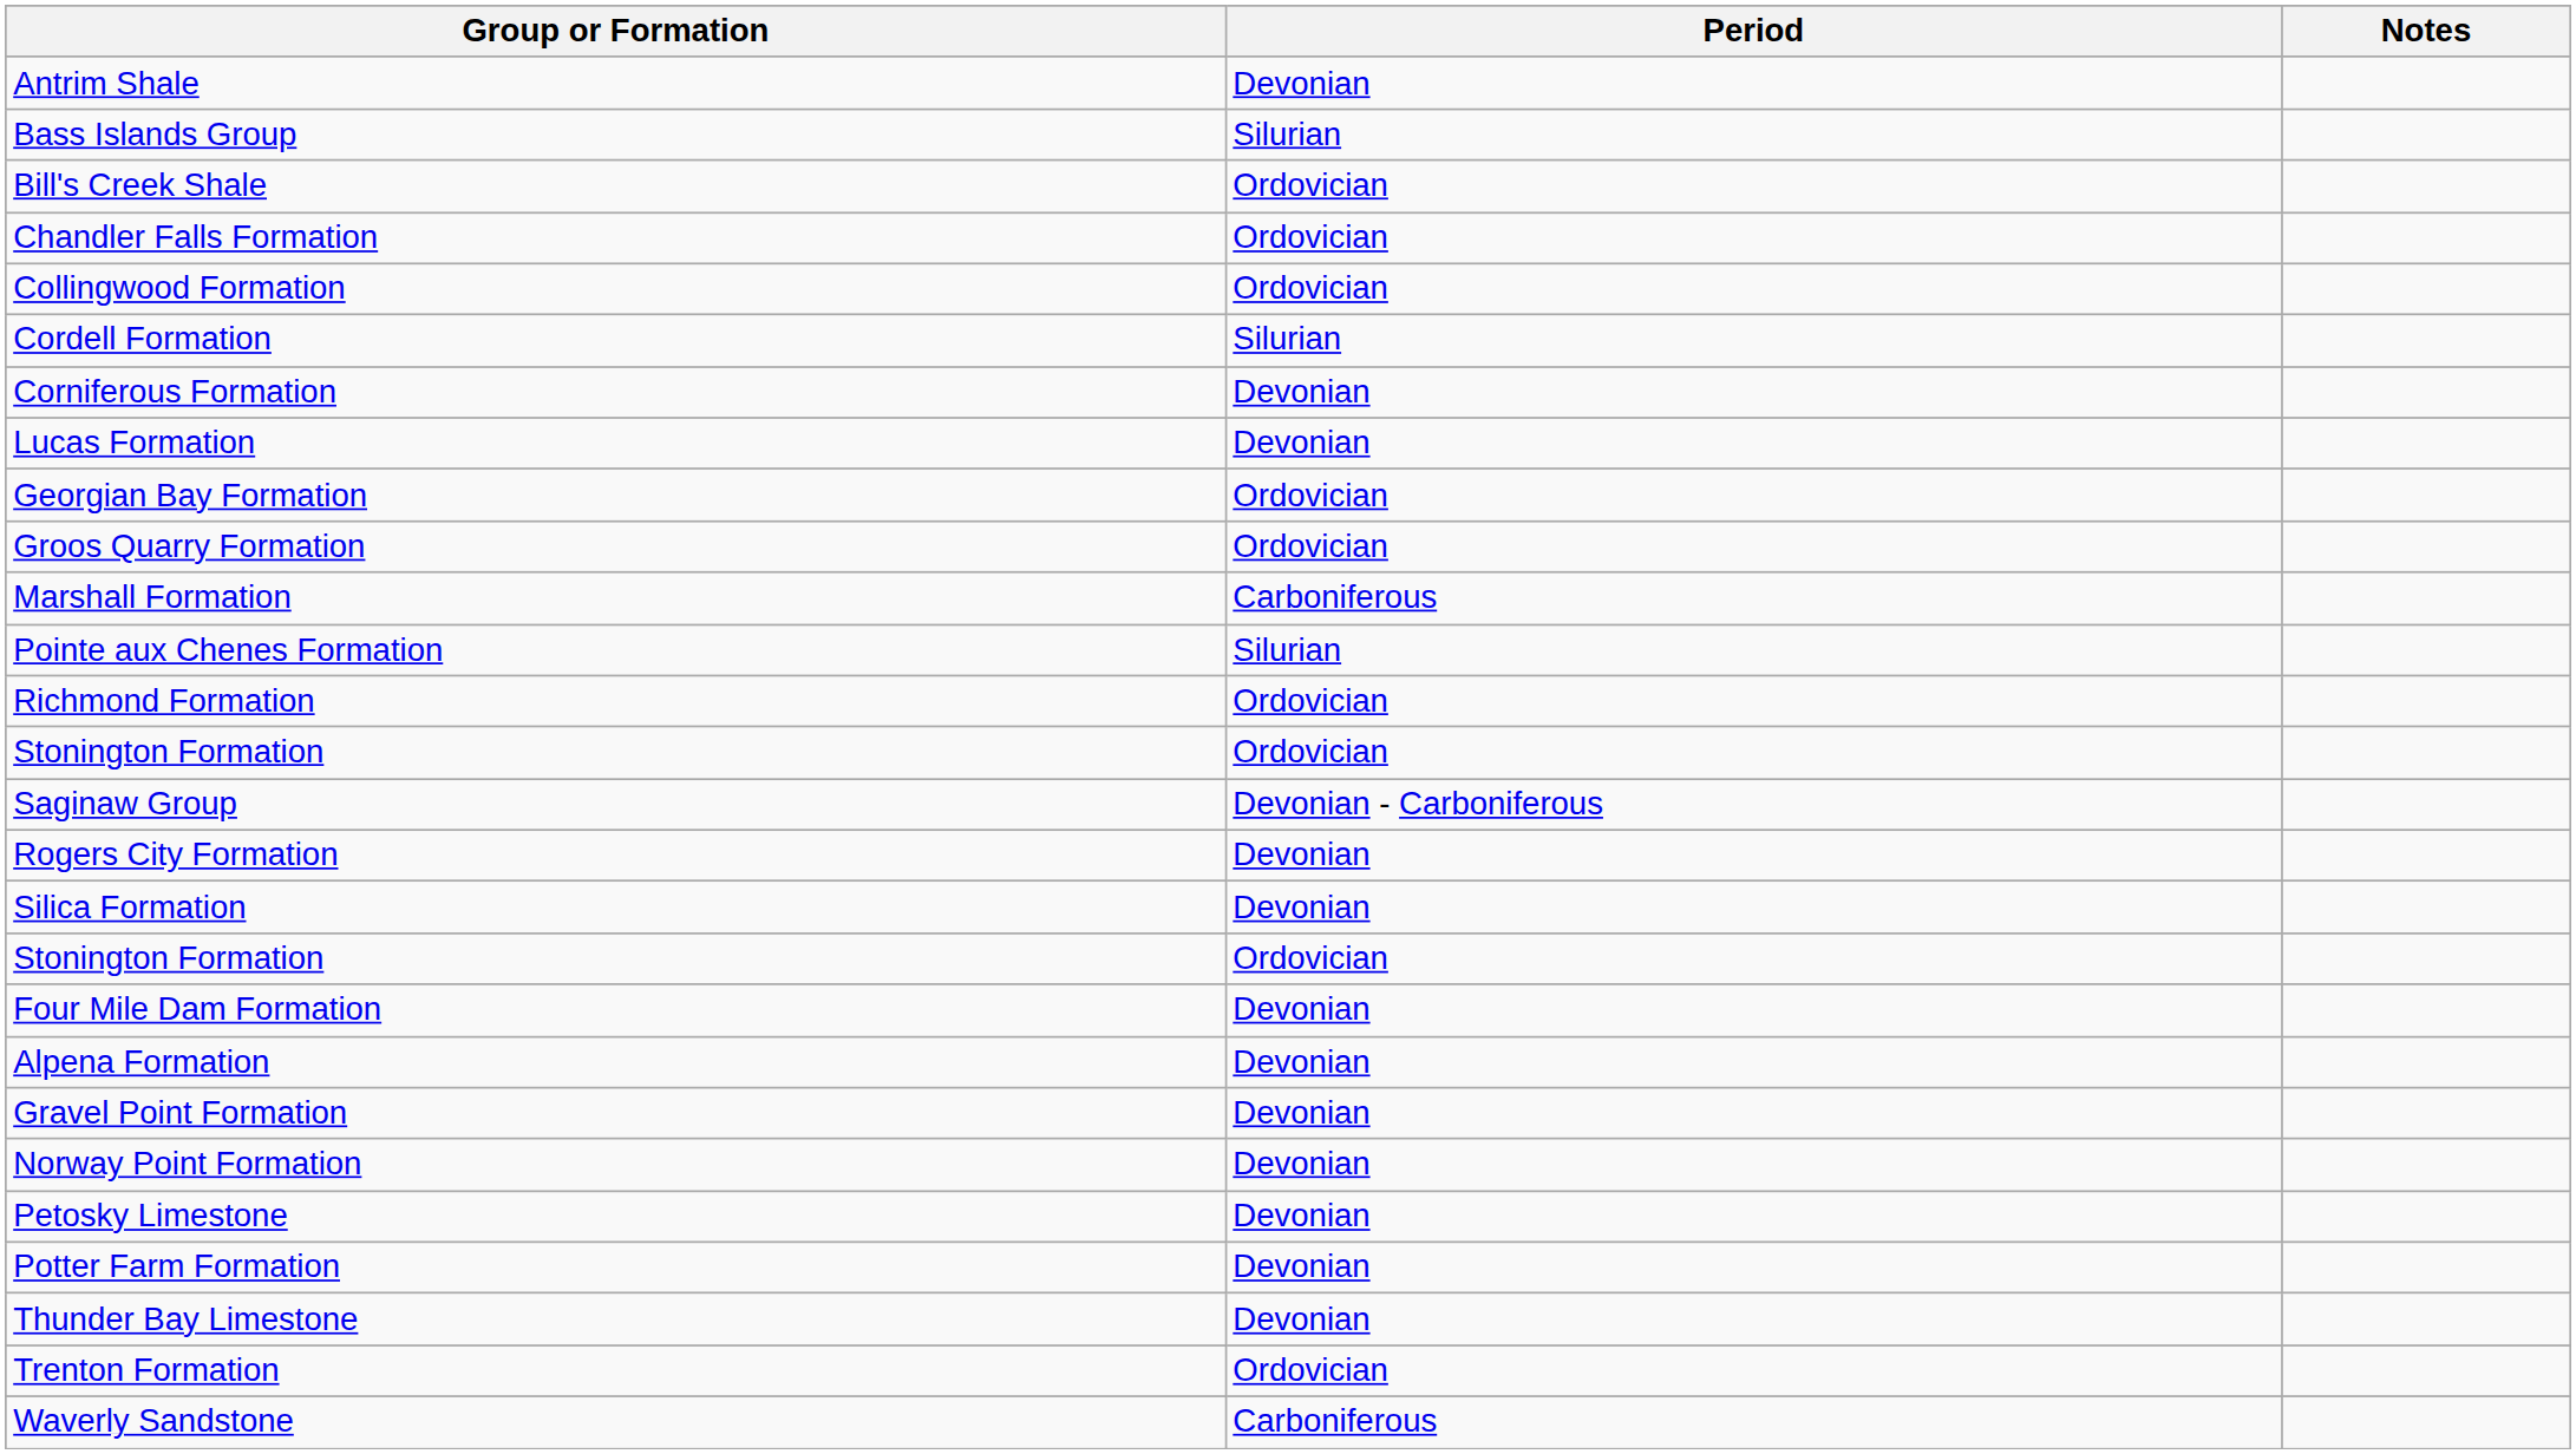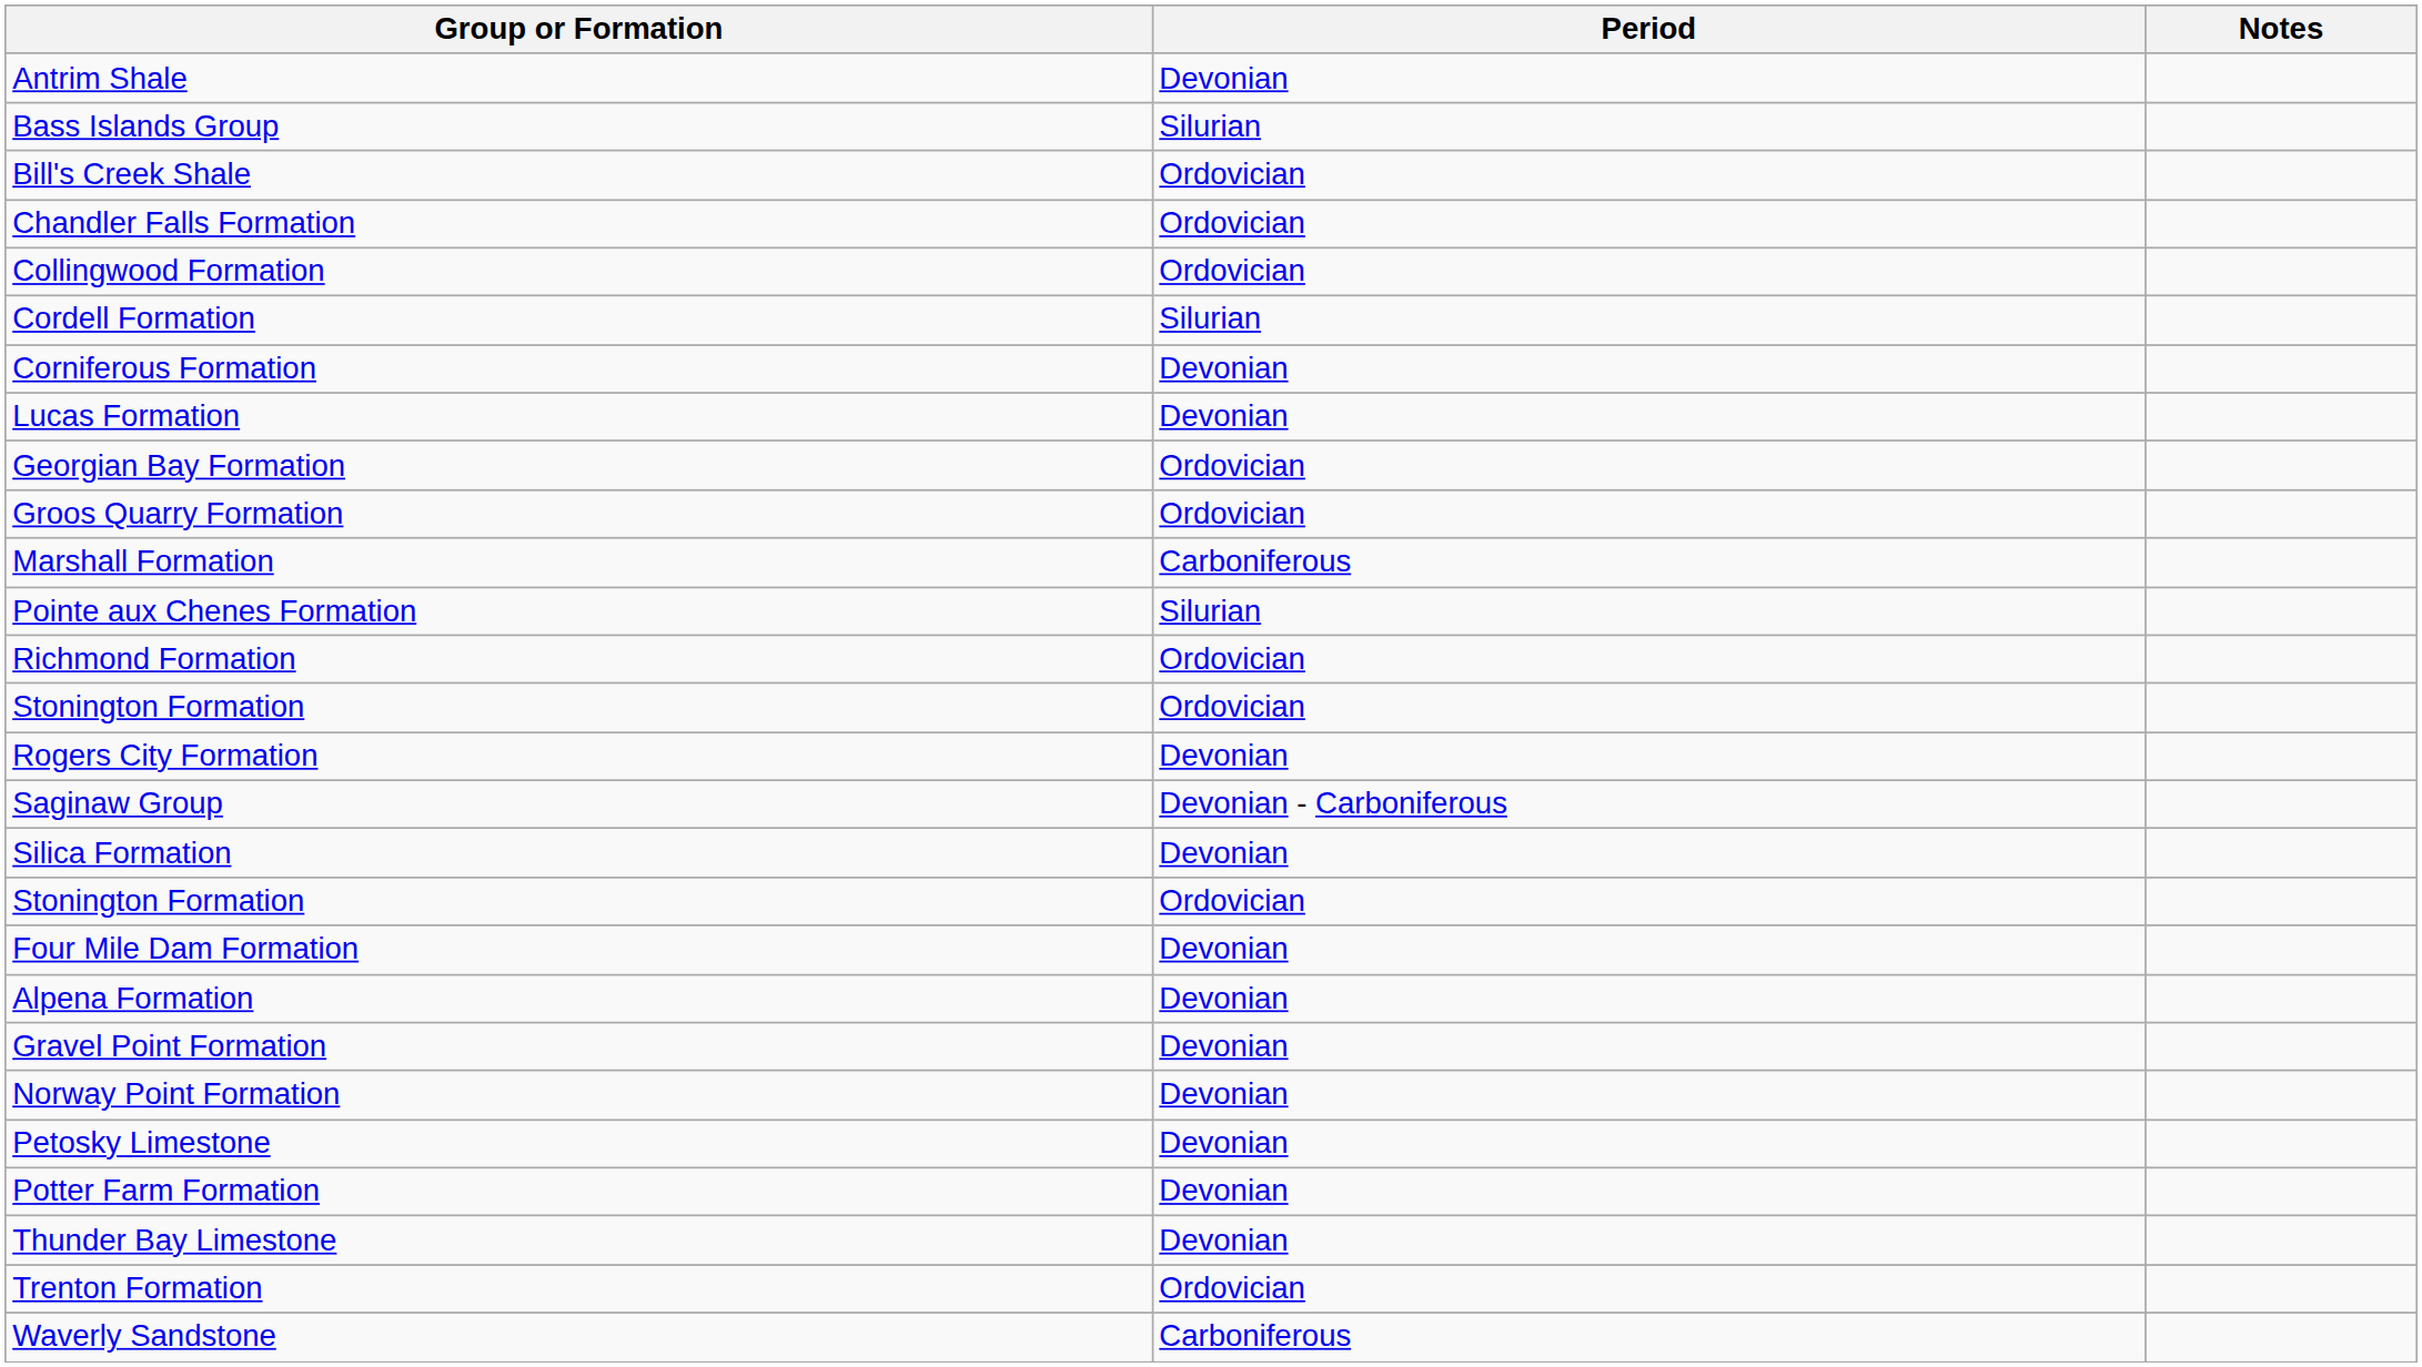 <table class="wikitable sortable" style="width: 100%;">
 <tr>
 <th>Group or Formation</th>
 <th>Period</th>
 <th class="unsortable">Notes</th>
 </tr>
 <tr>
 <td><a href='#'>Antrim Shale</a></td>
 <td><a href='#'>Devonian</a></td>
 <td></td>
 </tr>
 <tr>
 <td><a href='#'>Bass Islands Group</a></td>
 <td><a href='#'>Silurian</a></td>
 <td></td>
 </tr>
 <tr>
 <td><a href='#'>Bill's Creek Shale</a></td>
 <td><a href='#'>Ordovician</a></td>
 <td></td>
 </tr>
 <tr>
 <td><a href='#'>Chandler Falls Formation</a></td>
 <td><a href='#'>Ordovician</a></td>
 <td></td>
 </tr>
 <tr>
 <td><a href='#'>Collingwood Formation</a></td>
 <td><a href='#'>Ordovician</a></td>
 <td></td>
 </tr>
 <tr>
 <td><a href='#'>Cordell Formation</a></td>
 <td><a href='#'>Silurian</a></td>
 <td></td>
 </tr>
 <tr>
 <td><a href='#'>Corniferous Formation</a></td>
 <td><a href='#'>Devonian</a></td>
 <td></td>
 </tr>
 <tr>
 <td><a href='#'>Lucas Formation</a></td>
 <td><a href='#'>Devonian</a></td>
 <td></td>
 </tr>
 <tr>
 <td><a href='#'>Georgian Bay Formation</a></td>
 <td><a href='#'>Ordovician</a></td>
 <td></td>
 </tr>
 <tr>
 <td><a href='#'>Groos Quarry Formation</a></td>
 <td><a href='#'>Ordovician</a></td>
 <td></td>
 </tr>
 <tr>
 <td><a href='#'>Marshall Formation</a></td>
 <td><a href='#'>Carboniferous</a></td>
 <td></td>
 </tr>
 <tr>
 <td><a href='#'>Pointe aux Chenes Formation</a></td>
 <td><a href='#'>Silurian</a></td>
 <td></td>
 </tr>
 <tr>
 <td><a href='#'>Richmond Formation</a></td>
 <td><a href='#'>Ordovician</a></td>
 <td></td>
 </tr>
 <tr>
 <td><a href='#'>Stonington Formation</a></td>
 <td><a href='#'>Ordovician</a></td>
 <td></td>
 </tr>
 <tr>
-<td><a href='#'>Saginaw Group</a></td>
-<td><a href='#'>Devonian</a> - <a href='#'>Carboniferous</a></td>
+<td><a href='#'>Rogers City Formation</a></td>
+<td><a href='#'>Devonian</a></td>
 <td></td>
 </tr>
 <tr>
-<td><a href='#'>Rogers City Formation</a></td>
-<td><a href='#'>Devonian</a></td>
+<td><a href='#'>Saginaw Group</a></td>
+<td><a href='#'>Devonian</a> - <a href='#'>Carboniferous</a></td>
 <td></td>
 </tr>
 <tr>
 <td><a href='#'>Silica Formation</a></td>
 <td><a href='#'>Devonian</a></td>
 <td></td>
 </tr>
 <tr>
 <td><a href='#'>Stonington Formation</a></td>
 <td><a href='#'>Ordovician</a></td>
 <td></td>
 </tr>
 <tr>
 <td><a href='#'>Four Mile Dam Formation</a></td>
 <td><a href='#'>Devonian</a></td>
 <td></td>
 </tr>
 <tr>
 <td><a href='#'>Alpena Formation</a></td>
 <td><a href='#'>Devonian</a></td>
 <td></td>
 </tr>
 <tr>
 <td><a href='#'>Gravel Point Formation</a></td>
 <td><a href='#'>Devonian</a></td>
 <td></td>
 </tr>
 <tr>
 <td><a href='#'>Norway Point Formation</a></td>
 <td><a href='#'>Devonian</a></td>
 <td></td>
 </tr>
 <tr>
 <td><a href='#'>Petosky Limestone</a></td>
 <td><a href='#'>Devonian</a></td>
 <td></td>
 </tr>
 <tr>
 <td><a href='#'>Potter Farm Formation</a></td>
 <td><a href='#'>Devonian</a></td>
 <td></td>
 </tr>
 <tr>
 <td><a href='#'>Thunder Bay Limestone</a></td>
 <td><a href='#'>Devonian</a></td>
 <td></td>
 </tr>
 <tr>
 <td><a href='#'>Trenton Formation</a></td>
 <td><a href='#'>Ordovician</a></td>
 <td></td>
 </tr>
 <tr>
 <td><a href='#'>Waverly Sandstone</a></td>
 <td><a href='#'>Carboniferous</a></td>
 <td></td>
 </tr>
 <tr>
 </tr>
 </table>
